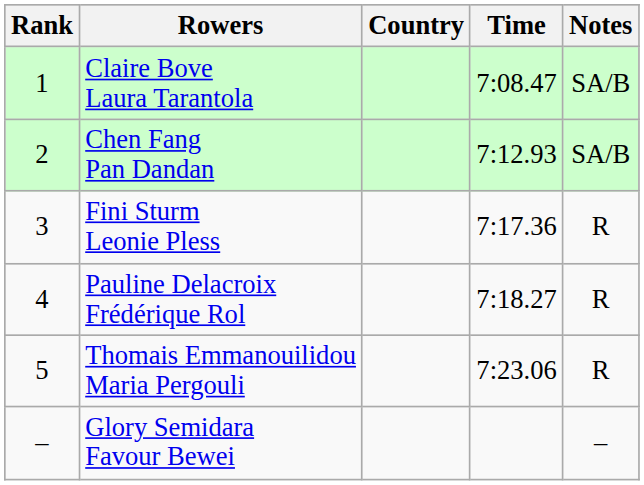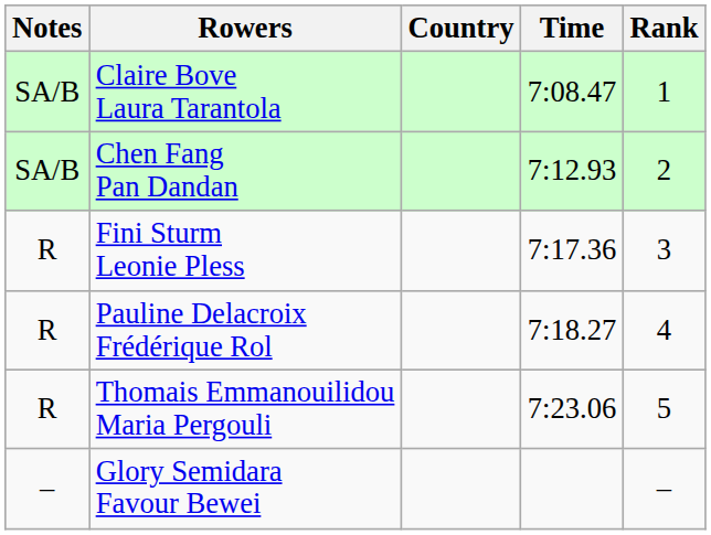 <table class="wikitable" style="text-align:center">
 <tr>
-<th>Rank</th>
+<th>Notes</th>
 <th>Rowers</th>
 <th>Country</th>
 <th>Time</th>
-<th>Notes</th>
+<th>Rank</th>
 </tr>
 <tr bgcolor=ccffcc>
-<td>1</td>
+<td>SA/B</td>
 <td align="left"><a href='#'>Claire Bove</a><br><a href='#'>Laura Tarantola</a></td>
 <td align="left"></td>
 <td>7:08.47</td>
-<td>SA/B</td>
+<td>1</td>
 </tr>
 <tr bgcolor=ccffcc>
-<td>2</td>
+<td>SA/B</td>
 <td align="left"><a href='#'>Chen Fang</a><br><a href='#'>Pan Dandan</a></td>
 <td align="left"></td>
 <td>7:12.93</td>
-<td>SA/B</td>
+<td>2</td>
 </tr>
 <tr>
-<td>3</td>
+<td>R</td>
 <td align="left"><a href='#'>Fini Sturm</a><br><a href='#'>Leonie Pless</a></td>
 <td align="left"></td>
 <td>7:17.36</td>
-<td>R</td>
+<td>3</td>
 </tr>
 <tr>
-<td>4</td>
+<td>R</td>
 <td align="left"><a href='#'>Pauline Delacroix</a><br><a href='#'>Frédérique Rol</a></td>
 <td align="left"></td>
 <td>7:18.27</td>
-<td>R</td>
+<td>4</td>
 </tr>
 <tr>
-<td>5</td>
+<td>R</td>
 <td align="left"><a href='#'>Thomais Emmanouilidou</a><br><a href='#'>Maria Pergouli</a></td>
 <td align="left"></td>
 <td>7:23.06</td>
-<td>R</td>
+<td>5</td>
 </tr>
 <tr>
 <td>–</td>
 <td align="left"><a href='#'>Glory Semidara</a><br><a href='#'>Favour Bewei</a></td>
 <td align="left"></td>
 <td></td>
 <td>–</td>
 </tr>
 </table>
